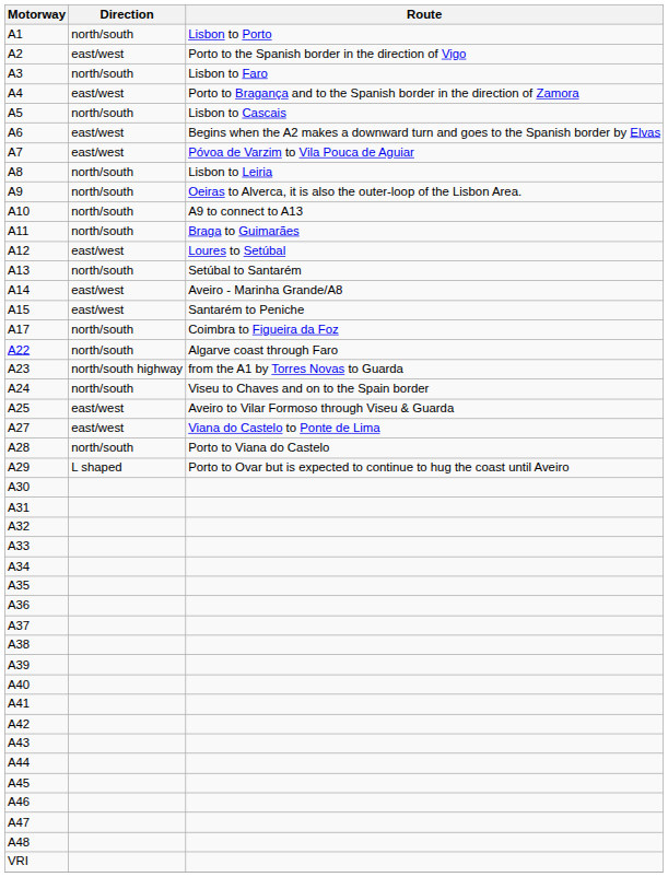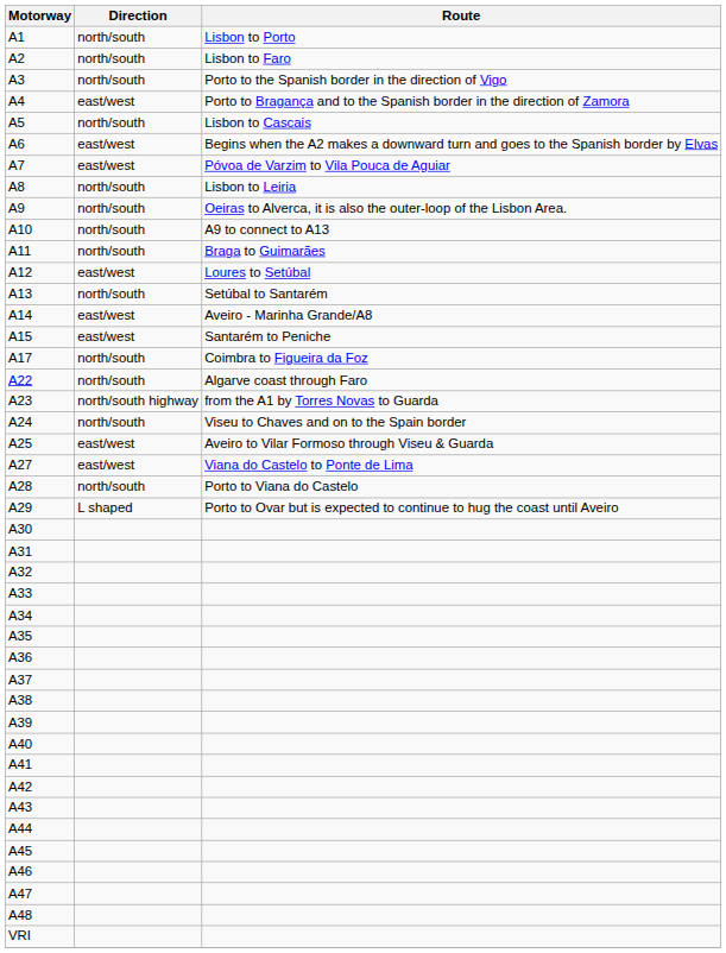 <table class="wikitable">
 <tr>
 <th>Motorway</th>
 <th>Direction</th>
 <th>Route</th>
 </tr>
 <tr>
 <td>A1</td>
 <td>north/south</td>
 <td><a href='#'>Lisbon</a> to <a href='#'>Porto</a></td>
 </tr>
 <tr>
 <td>A2</td>
-<td>east/west</td>
-<td>Porto to the Spanish border in the direction of <a href='#'>Vigo</a></td>
+<td>north/south</td>
+<td>Lisbon to <a href='#'>Faro</a></td>
 </tr>
 <tr>
 <td>A3</td>
 <td>north/south</td>
-<td>Lisbon to <a href='#'>Faro</a></td>
+<td>Porto to the Spanish border in the direction of <a href='#'>Vigo</a></td>
 </tr>
 <tr>
 <td>A4</td>
 <td>east/west</td>
 <td>Porto to <a href='#'>Bragança</a> and to the Spanish border in the direction of <a href='#'>Zamora</a></td>
 </tr>
 <tr>
 <td>A5</td>
 <td>north/south</td>
 <td>Lisbon to <a href='#'>Cascais</a></td>
 </tr>
 <tr>
 <td>A6</td>
 <td>east/west</td>
 <td>Begins when the A2 makes a downward turn and goes to the Spanish border by <a href='#'>Elvas</a></td>
 </tr>
 <tr>
 <td>A7</td>
 <td>east/west</td>
 <td><a href='#'>Póvoa de Varzim</a> to <a href='#'>Vila Pouca de Aguiar</a></td>
 </tr>
 <tr>
 <td>A8</td>
 <td>north/south</td>
 <td>Lisbon to <a href='#'>Leiria</a></td>
 </tr>
 <tr>
 <td>A9</td>
 <td>north/south</td>
 <td><a href='#'>Oeiras</a> to Alverca, it is also the outer-loop of the Lisbon Area.</td>
 </tr>
 <tr>
 <td>A10</td>
 <td>north/south</td>
 <td>A9 to connect to A13</td>
 </tr>
 <tr>
 <td>A11</td>
 <td>north/south</td>
 <td><a href='#'>Braga</a> to <a href='#'>Guimarães</a></td>
 </tr>
 <tr>
 <td>A12</td>
 <td>east/west</td>
 <td><a href='#'>Loures</a> to <a href='#'>Setúbal</a></td>
 </tr>
 <tr>
 <td>A13</td>
 <td>north/south</td>
 <td>Setúbal to Santarém</td>
 </tr>
 <tr>
 <td>A14</td>
 <td>east/west</td>
 <td>Aveiro - Marinha Grande/A8</td>
 </tr>
 <tr>
 <td>A15</td>
 <td>east/west</td>
 <td>Santarém to Peniche</td>
 </tr>
 <tr>
 <td>A17</td>
 <td>north/south</td>
 <td>Coimbra to <a href='#'>Figueira da Foz</a></td>
 </tr>
 <tr>
 <td><a href='#'>A22</a></td>
 <td>north/south</td>
 <td>Algarve coast through Faro</td>
 </tr>
 <tr>
 <td>A23</td>
 <td>north/south highway</td>
 <td>from the A1 by <a href='#'>Torres Novas</a> to Guarda</td>
 </tr>
 <tr>
 <td>A24</td>
 <td>north/south</td>
 <td>Viseu to Chaves and on to the Spain border</td>
 </tr>
 <tr>
 <td>A25</td>
 <td>east/west</td>
 <td>Aveiro to Vilar Formoso through Viseu & Guarda</td>
 </tr>
 <tr>
 <td>A27</td>
 <td>east/west</td>
 <td><a href='#'>Viana do Castelo</a> to <a href='#'>Ponte de Lima</a></td>
 </tr>
 <tr>
 <td>A28</td>
 <td>north/south</td>
 <td>Porto to Viana do Castelo</td>
 </tr>
 <tr>
 <td>A29</td>
 <td>L shaped</td>
 <td>Porto to Ovar but is expected to continue to hug the coast until Aveiro</td>
 </tr>
 <tr>
 <td>A30</td>
 <td></td>
 <td></td>
 </tr>
 <tr>
 <td>A31</td>
 <td></td>
 <td></td>
 </tr>
 <tr>
 <td>A32</td>
 <td></td>
 <td></td>
 </tr>
 <tr>
 <td>A33</td>
 <td></td>
 <td></td>
 </tr>
 <tr>
 <td>A34</td>
 <td></td>
 <td></td>
 </tr>
 <tr>
 <td>A35</td>
 <td></td>
 <td></td>
 </tr>
 <tr>
 <td>A36</td>
 <td></td>
 <td></td>
 </tr>
 <tr>
 <td>A37</td>
 <td></td>
 <td></td>
 </tr>
 <tr>
 <td>A38</td>
 <td></td>
 <td></td>
 </tr>
 <tr>
 <td>A39</td>
 <td></td>
 <td></td>
 </tr>
 <tr>
 <td>A40</td>
 <td></td>
 <td></td>
 </tr>
 <tr>
 <td>A41</td>
 <td></td>
 <td></td>
 </tr>
 <tr>
 <td>A42</td>
 <td></td>
 <td></td>
 </tr>
 <tr>
 <td>A43</td>
 <td></td>
 <td></td>
 </tr>
 <tr>
 <td>A44</td>
 <td></td>
 <td></td>
 </tr>
 <tr>
 <td>A45</td>
 <td></td>
 <td></td>
 </tr>
 <tr>
 <td>A46</td>
 <td></td>
 <td></td>
 </tr>
 <tr>
 <td>A47</td>
 <td></td>
 <td></td>
 </tr>
 <tr>
 <td>A48</td>
 <td></td>
 <td></td>
 </tr>
 <tr>
 <td>VRI</td>
 <td></td>
 <td></td>
 </tr>
 <tr>
 </tr>
 </table>
